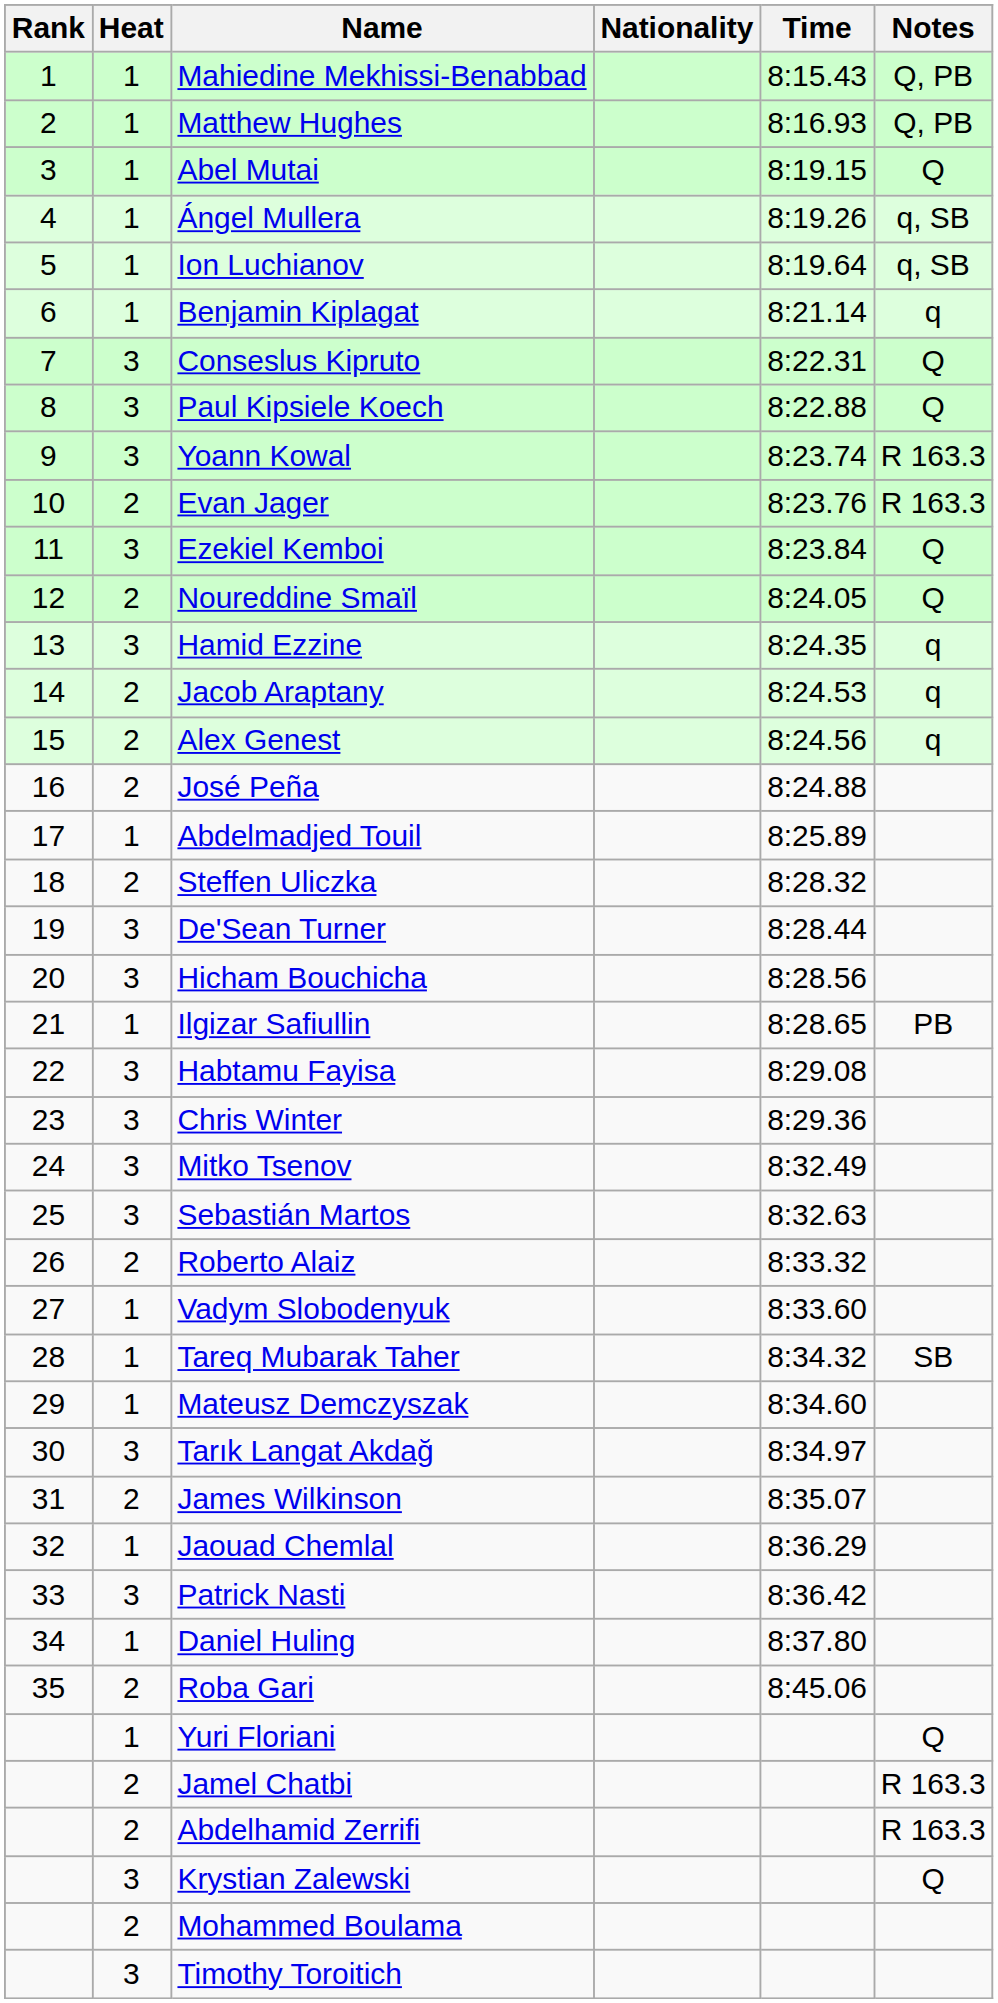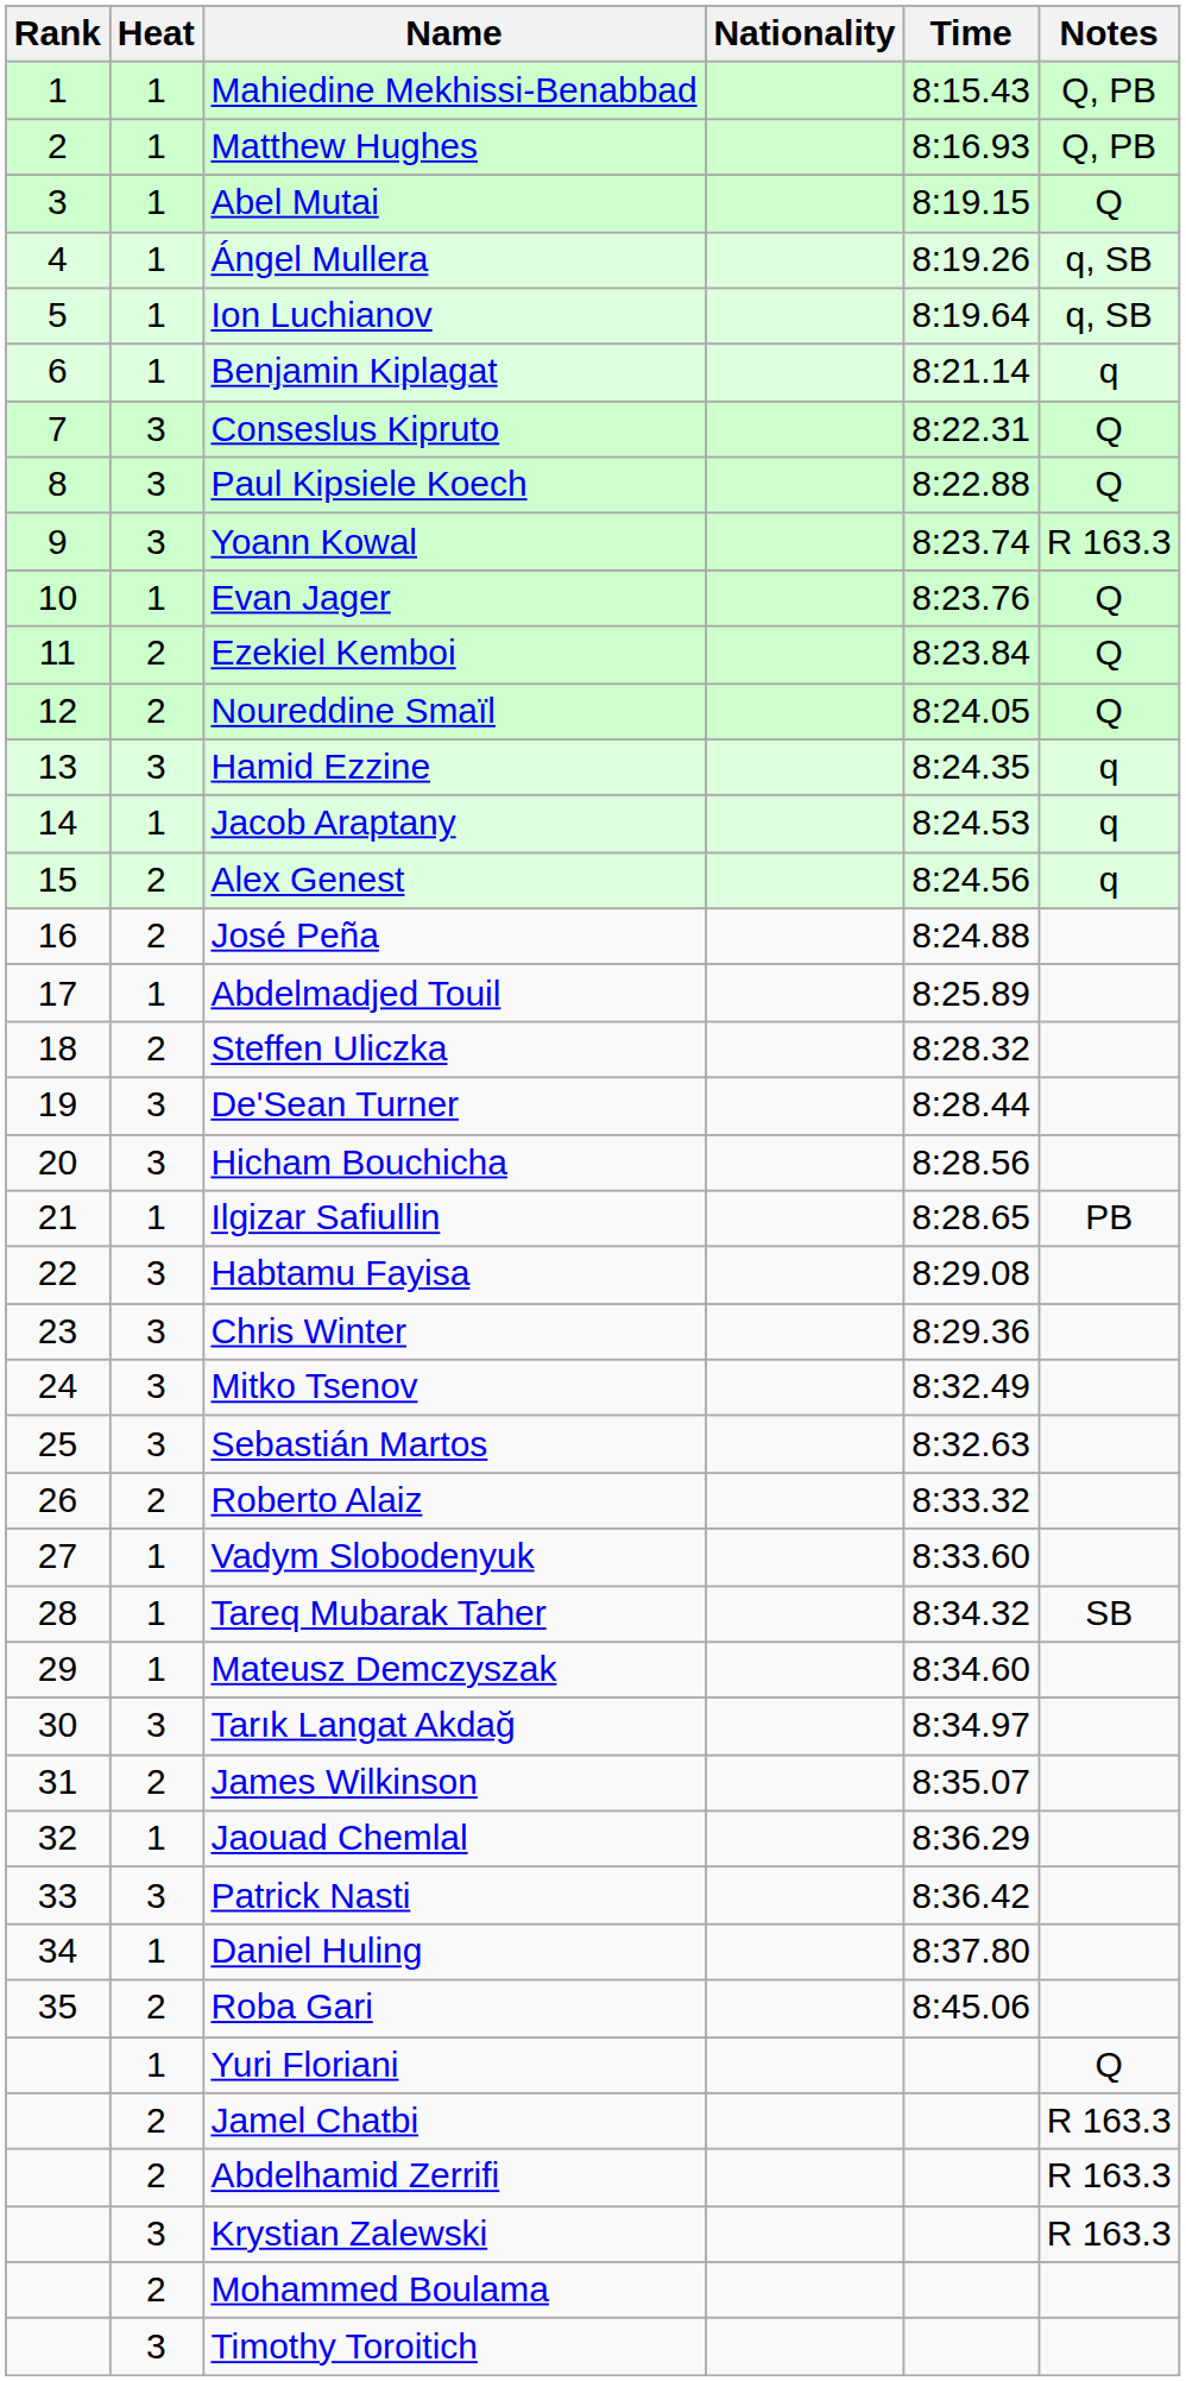 <table class="wikitable sortable" style="text-align:center">
 <tr>
 <th>Rank</th>
 <th>Heat</th>
 <th>Name</th>
 <th>Nationality</th>
 <th>Time</th>
 <th>Notes</th>
 </tr>
 <tr bgcolor=ccffcc>
 <td>1</td>
 <td>1</td>
 <td align=left><a href='#'>Mahiedine Mekhissi-Benabbad</a></td>
 <td align=left></td>
 <td>8:15.43</td>
 <td>Q, PB</td>
 </tr>
 <tr bgcolor=ccffcc>
 <td>2</td>
 <td>1</td>
 <td align=left><a href='#'>Matthew Hughes</a></td>
 <td align=left></td>
 <td>8:16.93</td>
 <td>Q, PB</td>
 </tr>
 <tr bgcolor=ccffcc>
 <td>3</td>
 <td>1</td>
 <td align=left><a href='#'>Abel Mutai</a></td>
 <td align=left></td>
 <td>8:19.15</td>
 <td>Q</td>
 </tr>
 <tr bgcolor=ddffdd>
 <td>4</td>
 <td>1</td>
 <td align=left><a href='#'>Ángel Mullera</a></td>
 <td align=left></td>
 <td>8:19.26</td>
 <td>q, SB</td>
 </tr>
 <tr bgcolor=ddffdd>
 <td>5</td>
 <td>1</td>
 <td align=left><a href='#'>Ion Luchianov</a></td>
 <td align=left></td>
 <td>8:19.64</td>
 <td>q, SB</td>
 </tr>
 <tr bgcolor=ddffdd>
 <td>6</td>
 <td>1</td>
 <td align=left><a href='#'>Benjamin Kiplagat</a></td>
 <td align=left></td>
 <td>8:21.14</td>
 <td>q</td>
 </tr>
 <tr bgcolor=ccffcc>
 <td>7</td>
 <td>3</td>
 <td align=left><a href='#'>Conseslus Kipruto</a></td>
 <td align=left></td>
 <td>8:22.31</td>
 <td>Q</td>
 </tr>
 <tr bgcolor=ccffcc>
 <td>8</td>
 <td>3</td>
 <td align=left><a href='#'>Paul Kipsiele Koech</a></td>
 <td align=left></td>
 <td>8:22.88</td>
 <td>Q</td>
 </tr>
 <tr bgcolor=ccffcc>
 <td>9</td>
 <td>3</td>
 <td align=left><a href='#'>Yoann Kowal</a></td>
 <td align=left></td>
 <td>8:23.74</td>
 <td>R 163.3</td>
 </tr>
 <tr bgcolor=ccffcc>
 <td>10</td>
-<td>2</td>
+<td>1</td>
 <td align=left><a href='#'>Evan Jager</a></td>
 <td align=left></td>
 <td>8:23.76</td>
-<td>R 163.3</td>
+<td>Q</td>
 </tr>
 <tr bgcolor=ccffcc>
 <td>11</td>
-<td>3</td>
+<td>2</td>
 <td align=left><a href='#'>Ezekiel Kemboi</a></td>
 <td align=left></td>
 <td>8:23.84</td>
 <td>Q</td>
 </tr>
 <tr bgcolor=ccffcc>
 <td>12</td>
 <td>2</td>
 <td align=left><a href='#'>Noureddine Smaïl</a></td>
 <td align=left></td>
 <td>8:24.05</td>
 <td>Q</td>
 </tr>
 <tr bgcolor=ddffdd>
 <td>13</td>
 <td>3</td>
 <td align=left><a href='#'>Hamid Ezzine</a></td>
 <td align=left></td>
 <td>8:24.35</td>
 <td>q</td>
 </tr>
 <tr bgcolor=ddffdd>
 <td>14</td>
-<td>2</td>
+<td>1</td>
 <td align=left><a href='#'>Jacob Araptany</a></td>
 <td align=left></td>
 <td>8:24.53</td>
 <td>q</td>
 </tr>
 <tr bgcolor=ddffdd>
 <td>15</td>
 <td>2</td>
 <td align=left><a href='#'>Alex Genest</a></td>
 <td align=left></td>
 <td>8:24.56</td>
 <td>q</td>
 </tr>
 <tr>
 <td>16</td>
 <td>2</td>
 <td align=left><a href='#'>José Peña</a></td>
 <td align=left></td>
 <td>8:24.88</td>
 <td></td>
 </tr>
 <tr>
 <td>17</td>
 <td>1</td>
 <td align=left><a href='#'>Abdelmadjed Touil</a></td>
 <td align=left></td>
 <td>8:25.89</td>
 <td></td>
 </tr>
 <tr>
 <td>18</td>
 <td>2</td>
 <td align=left><a href='#'>Steffen Uliczka</a></td>
 <td align=left></td>
 <td>8:28.32</td>
 <td></td>
 </tr>
 <tr>
 <td>19</td>
 <td>3</td>
 <td align=left><a href='#'>De'Sean Turner</a></td>
 <td align=left></td>
 <td>8:28.44</td>
 <td></td>
 </tr>
 <tr>
 <td>20</td>
 <td>3</td>
 <td align=left><a href='#'>Hicham Bouchicha</a></td>
 <td align=left></td>
 <td>8:28.56</td>
 <td></td>
 </tr>
 <tr>
 <td>21</td>
 <td>1</td>
 <td align=left><a href='#'>Ilgizar Safiullin</a></td>
 <td align=left></td>
 <td>8:28.65</td>
 <td>PB</td>
 </tr>
 <tr>
 <td>22</td>
 <td>3</td>
 <td align=left><a href='#'>Habtamu Fayisa</a></td>
 <td align=left></td>
 <td>8:29.08</td>
 <td></td>
 </tr>
 <tr>
 <td>23</td>
 <td>3</td>
 <td align=left><a href='#'>Chris Winter</a></td>
 <td align=left></td>
 <td>8:29.36</td>
 <td></td>
 </tr>
 <tr>
 <td>24</td>
 <td>3</td>
 <td align=left><a href='#'>Mitko Tsenov</a></td>
 <td align=left></td>
 <td>8:32.49</td>
 <td></td>
 </tr>
 <tr>
 <td>25</td>
 <td>3</td>
 <td align=left><a href='#'>Sebastián Martos</a></td>
 <td align=left></td>
 <td>8:32.63</td>
 <td></td>
 </tr>
 <tr>
 <td>26</td>
 <td>2</td>
 <td align=left><a href='#'>Roberto Alaiz</a></td>
 <td align=left></td>
 <td>8:33.32</td>
 <td></td>
 </tr>
 <tr>
 <td>27</td>
 <td>1</td>
 <td align=left><a href='#'>Vadym Slobodenyuk</a></td>
 <td align=left></td>
 <td>8:33.60</td>
 <td></td>
 </tr>
 <tr>
 <td>28</td>
 <td>1</td>
 <td align=left><a href='#'>Tareq Mubarak Taher</a></td>
 <td align=left></td>
 <td>8:34.32</td>
 <td>SB</td>
 </tr>
 <tr>
 <td>29</td>
 <td>1</td>
 <td align=left><a href='#'>Mateusz Demczyszak</a></td>
 <td align=left></td>
 <td>8:34.60</td>
 <td></td>
 </tr>
 <tr>
 <td>30</td>
 <td>3</td>
 <td align=left><a href='#'>Tarık Langat Akdağ</a></td>
 <td align=left></td>
 <td>8:34.97</td>
 <td></td>
 </tr>
 <tr>
 <td>31</td>
 <td>2</td>
 <td align=left><a href='#'>James Wilkinson</a></td>
 <td align=left></td>
 <td>8:35.07</td>
 <td></td>
 </tr>
 <tr>
 <td>32</td>
 <td>1</td>
 <td align=left><a href='#'>Jaouad Chemlal</a></td>
 <td align=left></td>
 <td>8:36.29</td>
 <td></td>
 </tr>
 <tr>
 <td>33</td>
 <td>3</td>
 <td align=left><a href='#'>Patrick Nasti</a></td>
 <td align=left></td>
 <td>8:36.42</td>
 <td></td>
 </tr>
 <tr>
 <td>34</td>
 <td>1</td>
 <td align=left><a href='#'>Daniel Huling</a></td>
 <td align=left></td>
 <td>8:37.80</td>
 <td></td>
 </tr>
 <tr>
 <td>35</td>
 <td>2</td>
 <td align=left><a href='#'>Roba Gari</a></td>
 <td align=left></td>
 <td>8:45.06</td>
 <td></td>
 </tr>
 <tr>
 <td></td>
 <td>1</td>
 <td align=left><a href='#'>Yuri Floriani</a></td>
 <td align=left></td>
 <td></td>
 <td>Q</td>
 </tr>
 <tr>
 <td></td>
 <td>2</td>
 <td align=left><a href='#'>Jamel Chatbi</a></td>
 <td align=left></td>
 <td></td>
 <td>R 163.3</td>
 </tr>
 <tr>
 <td></td>
 <td>2</td>
 <td align=left><a href='#'>Abdelhamid Zerrifi</a></td>
 <td align=left></td>
 <td></td>
 <td>R 163.3</td>
 </tr>
 <tr>
 <td></td>
 <td>3</td>
 <td align=left><a href='#'>Krystian Zalewski</a></td>
 <td align=left></td>
 <td></td>
-<td>Q</td>
+<td>R 163.3</td>
 </tr>
 <tr>
 <td></td>
 <td>2</td>
 <td align=left><a href='#'>Mohammed Boulama</a></td>
 <td align=left></td>
 <td></td>
 <td></td>
 </tr>
 <tr>
 <td></td>
 <td>3</td>
 <td align=left><a href='#'>Timothy Toroitich</a></td>
 <td align=left></td>
 <td></td>
 <td></td>
 </tr>
 </table>
